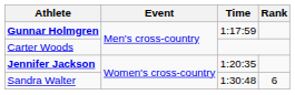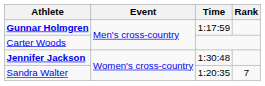 <table class=wikitable style="font-size:90%">
 <tr>
 <th>Athlete</th>
 <th>Event</th>
 <th>Time</th>
 <th>Rank</th>
 </tr>
 <tr align=center>
 <td align=left><strong><a href='#'>Gunnar Holmgren</a></strong></td>
 <td align=left rowspan=2><a href='#'>Men's cross-country</a></td>
 <td>1:17:59</td>
 <td></td>
 </tr>
 <tr align=center>
 <td align=left><a href='#'>Carter Woods</a></td>
 <td colspan=2></td>
 </tr>
 <tr align=center>
 <td align=left><strong><a href='#'>Jennifer Jackson</a></strong></td>
 <td align=left rowspan=2><a href='#'>Women's cross-country</a></td>
-<td>1:20:35</td>
+<td>1:30:48</td>
 <td></td>
 </tr>
 <tr align=center>
 <td align=left><a href='#'>Sandra Walter</a></td>
-<td>1:30:48</td>
-<td>6</td>
+<td>1:20:35</td>
+<td>7</td>
 </tr>
 </table>
